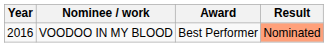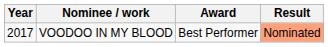 <table class="wikitable">
 <tr>
 <th>Year</th>
 <th>Nominee / work</th>
 <th>Award</th>
 <th>Result</th>
 </tr>
 <tr>
-<td>2016</td>
+<td>2017</td>
 <td>VOODOO IN MY BLOOD</td>
 <td>Best Performer</td>
 <td style="background: lightsalmon;">Nominated</td>
 </tr>
 </table>
